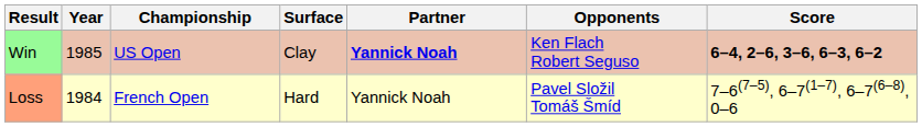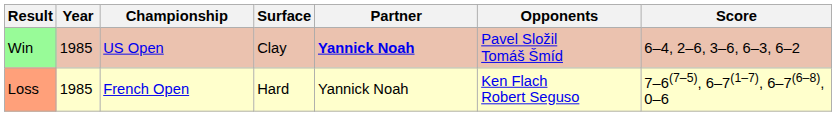 <table class="sortable wikitable">
 <tr>
 <th style="width:45px">Result</th>
 <th style="width:40px">Year</th>
 <th style="width:160px">Championship</th>
 <th style="width:50px">Surface</th>
 <th style="width:170px">Partner</th>
 <th style="width:170px">Opponents</th>
 <th style="width:200px" class="unsortable">Score</th>
 </tr>
 <tr style="background:#ebc2af;">
 <td style="background:#98fb98;">Win</td>
 <td>1985</td>
 <td><a href='#'>US Open</a></td>
 <td>Clay</td>
 <td><strong> <a href='#'>Yannick Noah</a></strong></td>
-<td> <a href='#'>Ken Flach</a><br> <a href='#'>Robert Seguso</a></td>
-<td><strong>6–4, 2–6, 3–6, 6–3, 6–2</strong></td>
+<td> <a href='#'>Pavel Složil</a><br> <a href='#'>Tomáš Šmíd</a></td>
+<td>6–4, 2–6, 3–6, 6–3, 6–2</td>
 </tr>
 <tr style="background:#ffc;">
 <td style="background:#ffa07a;">Loss</td>
-<td>1984</td>
+<td>1985</td>
 <td><a href='#'>French Open</a></td>
 <td>Hard</td>
 <td> Yannick Noah</td>
-<td> <a href='#'>Pavel Složil</a><br> <a href='#'>Tomáš Šmíd</a></td>
+<td> <a href='#'>Ken Flach</a><br> <a href='#'>Robert Seguso</a></td>
 <td>7–6<sup>(7–5)</sup>, 6–7<sup>(1–7)</sup>, 6–7<sup>(6–8)</sup>, 0–6</td>
 </tr>
 </table>
